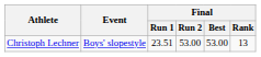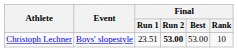 <table class="wikitable" style="font-size:90%">
 <tr>
 <th rowspan=2>Athlete</th>
 <th rowspan=2>Event</th>
 <th colspan=5>Final</th>
 </tr>
 <tr style="font-size:95%">
 <th>Run 1</th>
 <th>Run 2</th>
 <th>Best</th>
 <th>Rank</th>
 </tr>
 <tr align=center>
 <td align=left><a href='#'>Christoph Lechner</a></td>
 <td align=left><a href='#'>Boys' slopestyle</a></td>
 <td>23.51</td>
+<td><strong>53.00</strong></td>
 <td>53.00</td>
-<td>53.00</td>
-<td>13</td>
+<td>10</td>
 </tr>
 </table>
